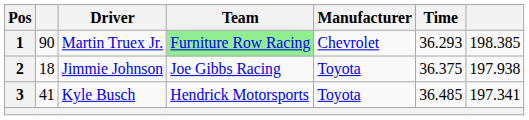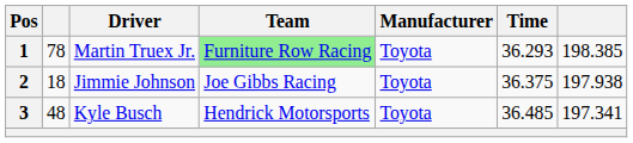 <table class="wikitable" style="font-size:95%">
 <tr>
 <th>Pos</th>
 <th></th>
 <th>Driver</th>
 <th>Team</th>
 <th>Manufacturer</th>
 <th>Time</th>
 <th></th>
 </tr>
 <tr>
 <th>1</th>
-<td>90</td>
+<td>78</td>
 <td><a href='#'>Martin Truex Jr.</a></td>
 <td style="background: lightgreen;"><a href='#'>Furniture Row Racing</a></td>
-<td><a href='#'>Chevrolet</a></td>
+<td><a href='#'>Toyota</a></td>
 <td>36.293</td>
 <td>198.385</td>
 </tr>
 <tr>
 <th>2</th>
 <td>18</td>
 <td><a href='#'>Jimmie Johnson</a></td>
 <td><a href='#'>Joe Gibbs Racing</a></td>
 <td><a href='#'>Toyota</a></td>
 <td>36.375</td>
 <td>197.938</td>
 </tr>
 <tr>
 <th>3</th>
-<td>41</td>
+<td>48</td>
 <td><a href='#'>Kyle Busch</a></td>
 <td><a href='#'>Hendrick Motorsports</a></td>
 <td><a href='#'>Toyota</a></td>
 <td>36.485</td>
 <td>197.341</td>
 </tr>
 <tr>
 <th colspan="7"></th>
 </tr>
 </table>
